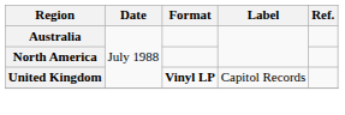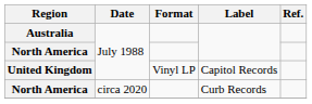 <table class="wikitable plainrowheaders">
 <tr>
 <th scope="col">Region</th>
 <th scope="col">Date</th>
 <th scope="col">Format</th>
 <th scope="col">Label</th>
 <th scope="col">Ref.</th>
 </tr>
 <tr>
 <th scope="row">Australia</th>
 <td rowspan="3">July 1988</td>
 <td></td>
 <td rowspan="2"></td>
 <td></td>
 </tr>
 <tr>
 <th scope="row">North America</th>
 <td></td>
 <td></td>
 </tr>
 <tr>
 <th scope="row">United Kingdom</th>
-<td><strong>Vinyl LP</strong></td>
+<td>Vinyl LP</td>
 <td>Capitol Records</td>
+<td></td>
+</tr>
+<tr>
+<th scope="row">North America</th>
+<td>circa 2020</td>
+<td></td>
+<td>Curb Records</td>
 <td></td>
 </tr>
 <tr>
 </tr>
 </table>
